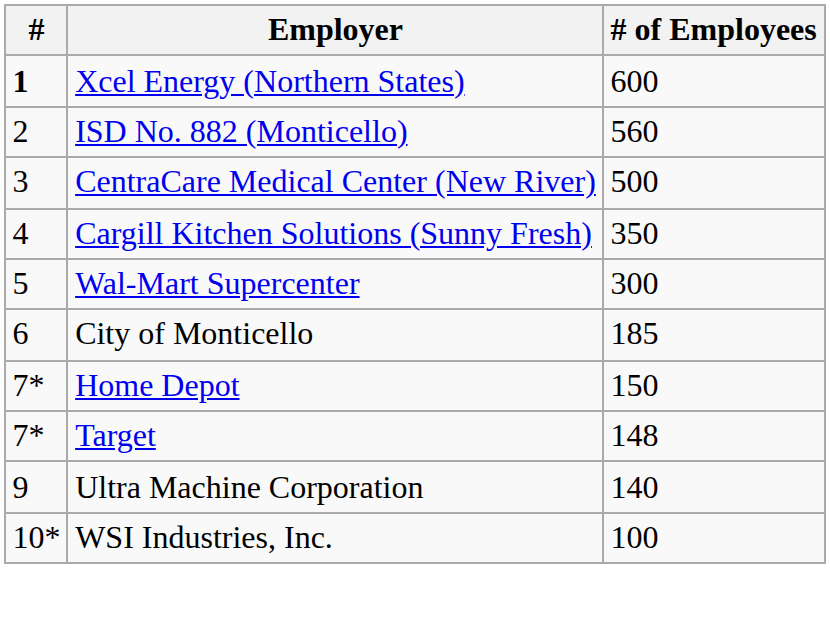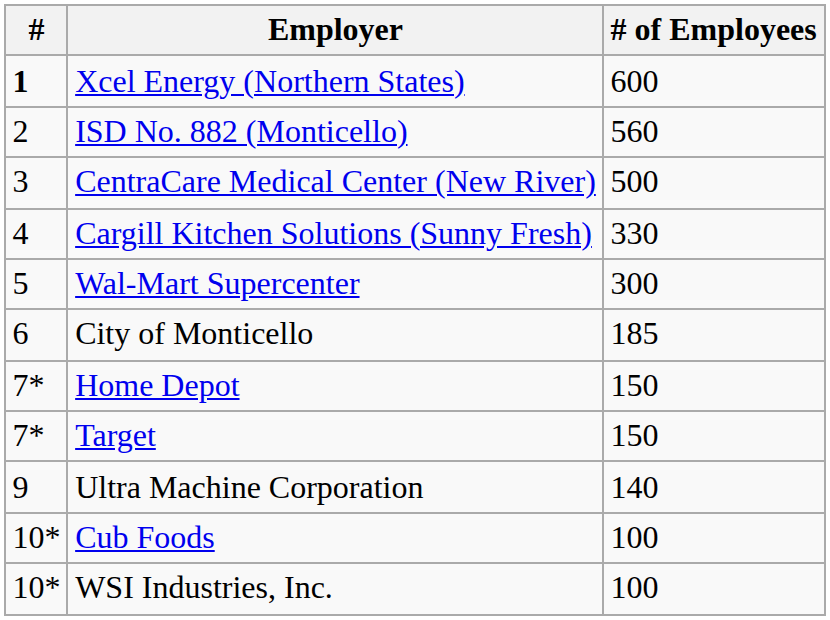 <table class="wikitable">
 <tr>
 <th>#</th>
 <th>Employer</th>
 <th># of Employees</th>
 </tr>
 <tr>
 <td><strong>1</strong></td>
 <td><a href='#'>Xcel Energy (Northern States)</a></td>
 <td>600</td>
 </tr>
 <tr>
 <td>2</td>
 <td><a href='#'>ISD No. 882 (Monticello)</a></td>
 <td>560</td>
 </tr>
 <tr>
 <td>3</td>
 <td><a href='#'>CentraCare Medical Center (New River)</a></td>
 <td>500</td>
 </tr>
 <tr>
 <td>4</td>
 <td><a href='#'>Cargill Kitchen Solutions (Sunny Fresh)</a></td>
-<td>350</td>
+<td>330</td>
 </tr>
 <tr>
 <td>5</td>
 <td><a href='#'>Wal-Mart Supercenter</a></td>
 <td>300</td>
 </tr>
 <tr>
 <td>6</td>
 <td>City of Monticello</td>
 <td>185</td>
 </tr>
 <tr>
 <td>7*</td>
 <td><a href='#'>Home Depot</a></td>
 <td>150</td>
 </tr>
 <tr>
 <td>7*</td>
 <td><a href='#'>Target</a></td>
-<td>148</td>
+<td>150</td>
 </tr>
 <tr>
 <td>9</td>
 <td>Ultra Machine Corporation</td>
 <td>140</td>
 </tr>
 <tr>
 <td>10*</td>
+<td><a href='#'>Cub Foods</a></td>
+<td>100</td>
+</tr>
+<tr>
+<td>10*</td>
 <td>WSI Industries, Inc.</td>
 <td>100</td>
 </tr>
 </table>
